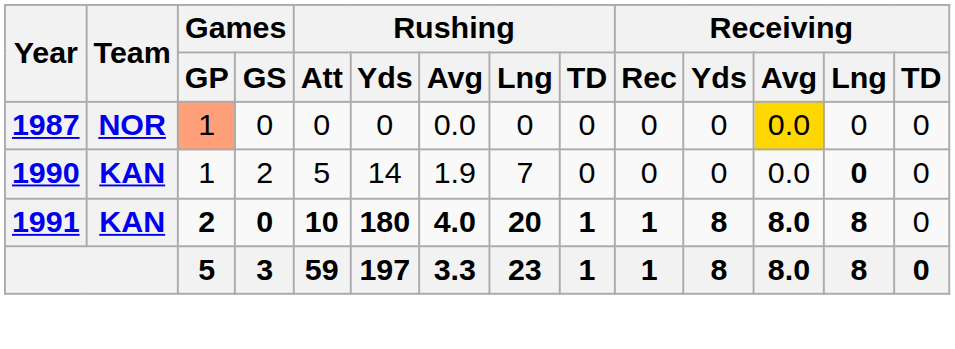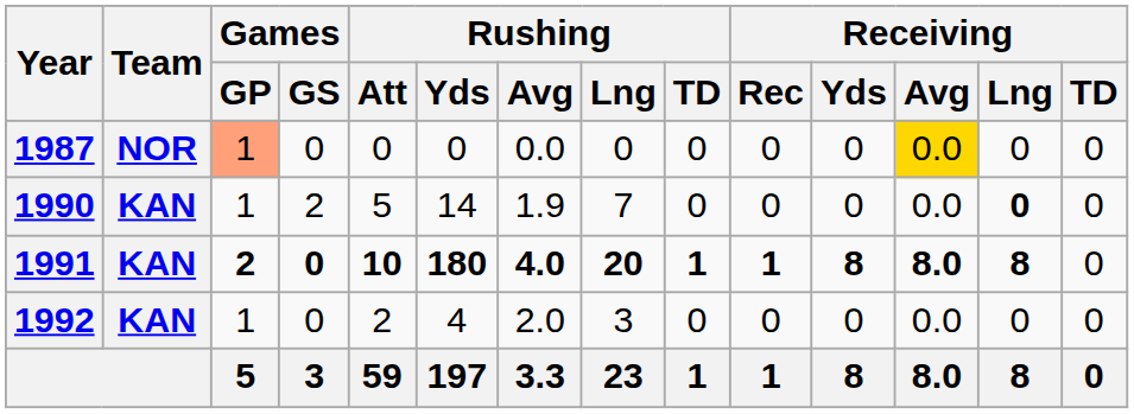 <table class="wikitable" style="text-align:center;">
 <tr>
 <th rowspan="2">Year</th>
 <th rowspan="2">Team</th>
 <th colspan="2">Games</th>
 <th colspan="5">Rushing</th>
 <th colspan="5">Receiving</th>
 </tr>
 <tr>
 <th>GP</th>
 <th>GS</th>
 <th>Att</th>
 <th>Yds</th>
 <th>Avg</th>
 <th>Lng</th>
 <th>TD</th>
 <th>Rec</th>
 <th>Yds</th>
 <th>Avg</th>
 <th>Lng</th>
 <th>TD</th>
 </tr>
 <tr>
 <th><a href='#'>1987</a></th>
 <th><a href='#'>NOR</a></th>
 <td style="background: lightsalmon;">1</td>
 <td>0</td>
 <td>0</td>
 <td>0</td>
 <td>0.0</td>
 <td>0</td>
 <td>0</td>
 <td>0</td>
 <td>0</td>
 <td style="background: gold;">0.0</td>
 <td>0</td>
 <td>0</td>
 </tr>
 <tr>
 <th><a href='#'>1990</a></th>
 <th><a href='#'>KAN</a></th>
 <td>1</td>
 <td>2</td>
 <td>5</td>
 <td>14</td>
 <td>1.9</td>
 <td>7</td>
 <td>0</td>
 <td>0</td>
 <td>0</td>
 <td>0.0</td>
 <td><strong>0</strong></td>
 <td>0</td>
 </tr>
 <tr>
 <th><a href='#'>1991</a></th>
 <th><a href='#'>KAN</a></th>
 <td><strong>2</strong></td>
 <td><strong>0</strong></td>
 <td><strong>10</strong></td>
 <td><strong>180</strong></td>
 <td><strong>4.0</strong></td>
 <td><strong>20</strong></td>
 <td><strong>1</strong></td>
 <td><strong>1</strong></td>
 <td><strong>8</strong></td>
 <td><strong>8.0</strong></td>
 <td><strong>8</strong></td>
 <td>0</td>
 </tr>
 <tr>
+<th><a href='#'>1992</a></th>
+<th><a href='#'>KAN</a></th>
+<td>1</td>
+<td>0</td>
+<td>2</td>
+<td>4</td>
+<td>2.0</td>
+<td>3</td>
+<td>0</td>
+<td>0</td>
+<td>0</td>
+<td>0.0</td>
+<td>0</td>
+<td>0</td>
+</tr>
+<tr>
 <th colspan="2"></th>
 <th>5</th>
 <th>3</th>
 <th>59</th>
 <th>197</th>
 <th>3.3</th>
 <th>23</th>
 <th>1</th>
 <th>1</th>
 <th>8</th>
 <th>8.0</th>
 <th>8</th>
 <th>0</th>
 </tr>
 </table>
